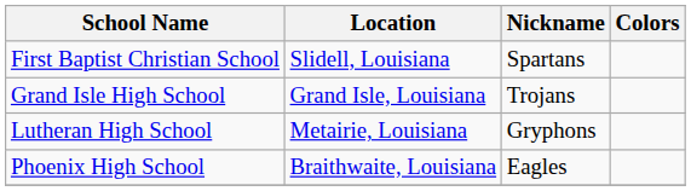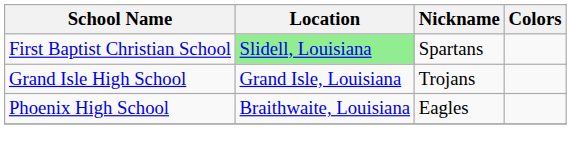 <table class="wikitable">
 <tr>
 <th>School Name</th>
 <th>Location</th>
 <th>Nickname</th>
 <th>Colors</th>
 </tr>
 <tr>
 <td><a href='#'>First Baptist Christian School</a></td>
-<td><a href='#'>Slidell, Louisiana</a></td>
+<td style="background: lightgreen;"><a href='#'>Slidell, Louisiana</a></td>
 <td>Spartans</td>
 <td> </td>
 </tr>
 <tr>
 <td><a href='#'>Grand Isle High School</a></td>
 <td><a href='#'>Grand Isle, Louisiana</a></td>
 <td>Trojans</td>
 <td> </td>
 </tr>
 <tr>
-<td><a href='#'>Lutheran High School</a></td>
-<td><a href='#'>Metairie, Louisiana</a></td>
-<td>Gryphons</td>
-<td>  </td>
-</tr>
-<tr>
 <td><a href='#'>Phoenix High School</a></td>
 <td><a href='#'>Braithwaite, Louisiana</a></td>
 <td>Eagles</td>
 <td>  </td>
 </tr>
 <tr>
 </tr>
 </table>
